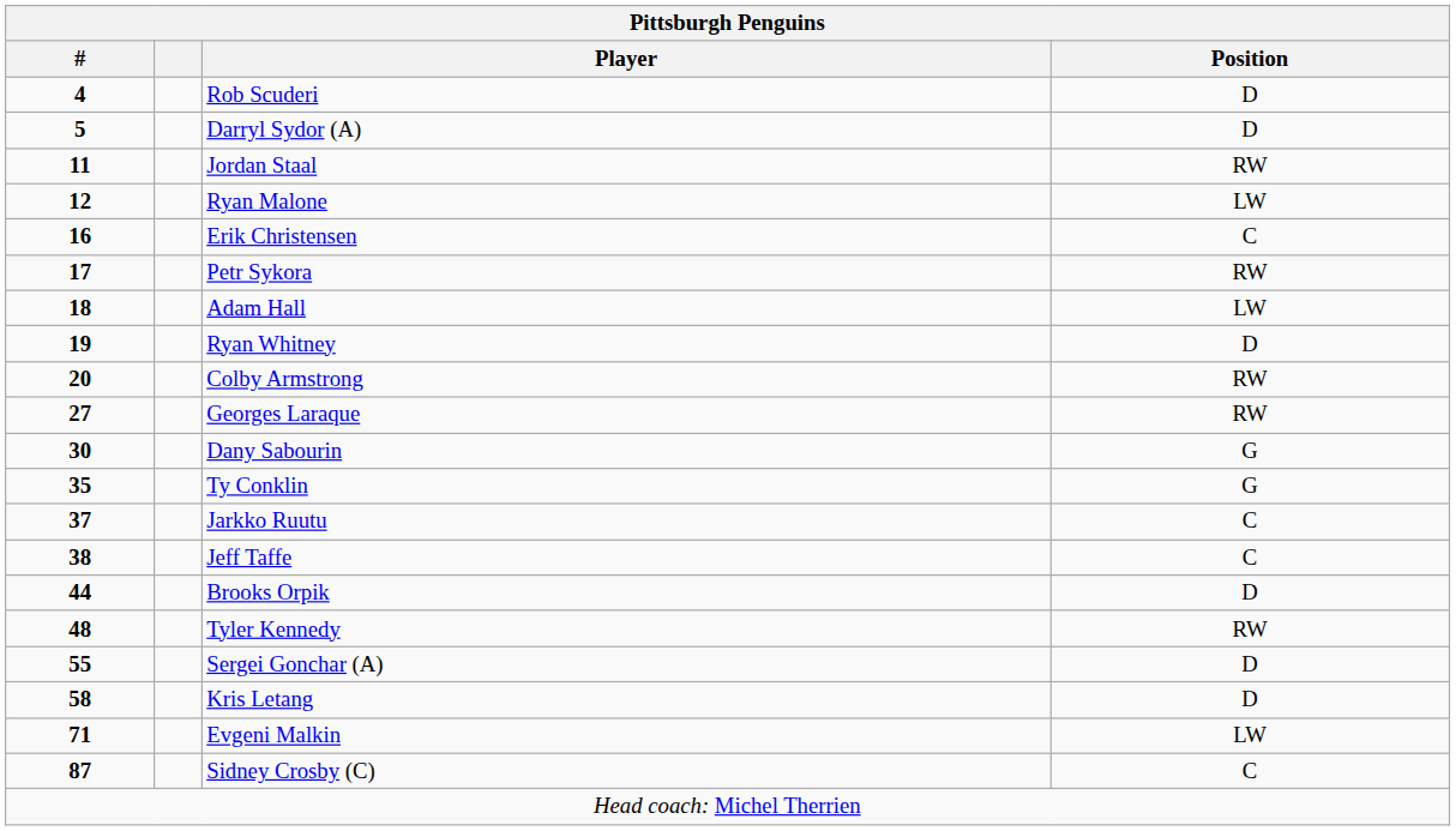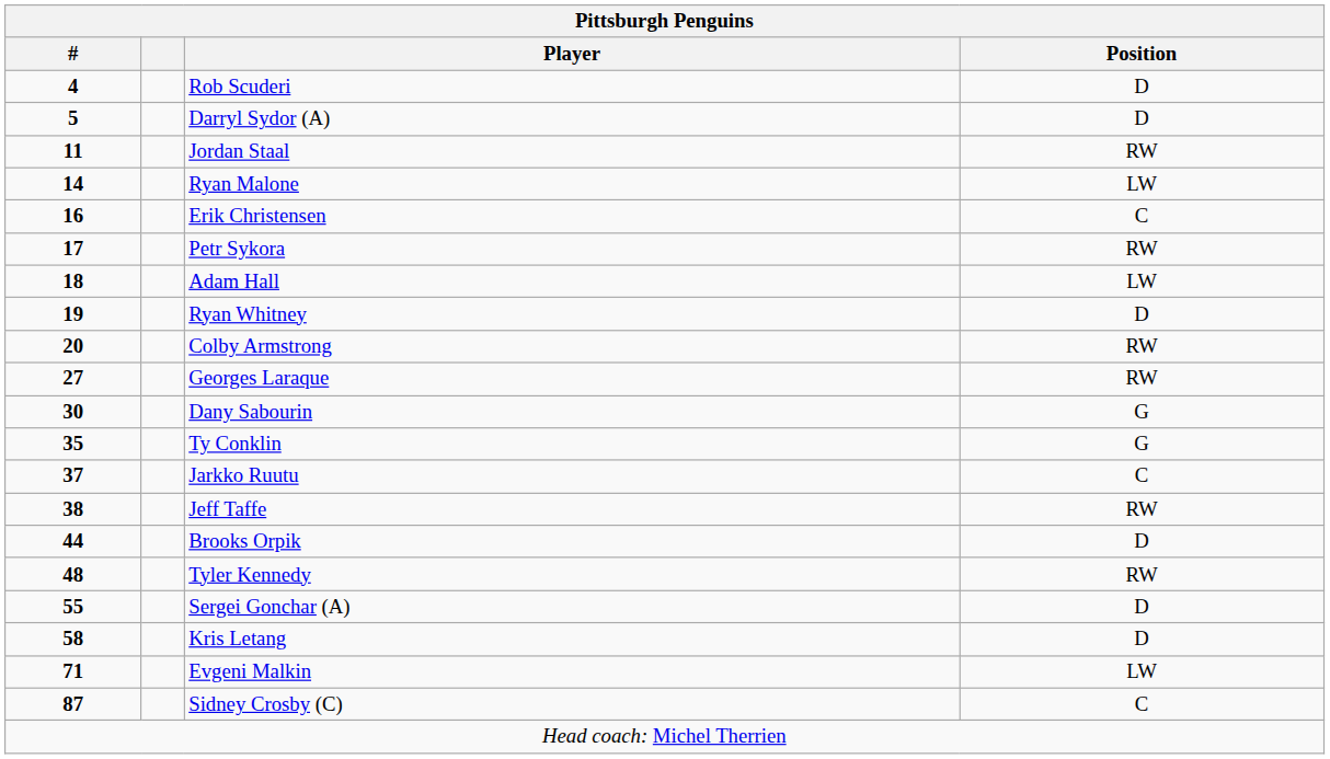 <table width="65%" class="wikitable" style="text-align:center">
 <tr>
 <th colspan=4>Pittsburgh Penguins</th>
 </tr>
 <tr>
 <th>#</th>
 <th></th>
 <th>Player</th>
 <th>Position</th>
 </tr>
 <tr>
 <td><strong>4</strong></td>
 <td></td>
 <td align=left><a href='#'>Rob Scuderi</a></td>
 <td>D</td>
 </tr>
 <tr>
 <td><strong>5</strong></td>
 <td></td>
 <td align=left><a href='#'>Darryl Sydor</a> (A)</td>
 <td>D</td>
 </tr>
 <tr>
 <td><strong>11</strong></td>
 <td></td>
 <td align=left><a href='#'>Jordan Staal</a></td>
 <td>RW</td>
 </tr>
 <tr>
-<td><strong>12</strong></td>
+<td><strong>14</strong></td>
 <td></td>
 <td align=left><a href='#'>Ryan Malone</a></td>
 <td>LW</td>
 </tr>
 <tr>
 <td><strong>16</strong></td>
 <td></td>
 <td align=left><a href='#'>Erik Christensen</a></td>
 <td>C</td>
 </tr>
 <tr>
 <td><strong>17</strong></td>
 <td></td>
 <td align=left><a href='#'>Petr Sykora</a></td>
 <td>RW</td>
 </tr>
 <tr>
 <td><strong>18</strong></td>
 <td></td>
 <td align=left><a href='#'>Adam Hall</a></td>
 <td>LW</td>
 </tr>
 <tr>
 <td><strong>19</strong></td>
 <td></td>
 <td align=left><a href='#'>Ryan Whitney</a></td>
 <td>D</td>
 </tr>
 <tr>
 <td><strong>20</strong></td>
 <td></td>
 <td align=left><a href='#'>Colby Armstrong</a></td>
 <td>RW</td>
 </tr>
 <tr>
 <td><strong>27</strong></td>
 <td></td>
 <td align=left><a href='#'>Georges Laraque</a></td>
 <td>RW</td>
 </tr>
 <tr>
 <td><strong>30</strong></td>
 <td></td>
 <td align=left><a href='#'>Dany Sabourin</a></td>
 <td>G</td>
 </tr>
 <tr>
 <td><strong>35</strong></td>
 <td></td>
 <td align=left><a href='#'>Ty Conklin</a></td>
 <td>G</td>
 </tr>
 <tr>
 <td><strong>37</strong></td>
 <td></td>
 <td align=left><a href='#'>Jarkko Ruutu</a></td>
 <td>C</td>
 </tr>
 <tr>
 <td><strong>38</strong></td>
 <td></td>
 <td align=left><a href='#'>Jeff Taffe</a></td>
-<td>C</td>
+<td>RW</td>
 </tr>
 <tr>
 <td><strong>44</strong></td>
 <td></td>
 <td align=left><a href='#'>Brooks Orpik</a></td>
 <td>D</td>
 </tr>
 <tr>
 <td><strong>48</strong></td>
 <td></td>
 <td align=left><a href='#'>Tyler Kennedy</a></td>
 <td>RW</td>
 </tr>
 <tr>
 <td><strong>55</strong></td>
 <td></td>
 <td align=left><a href='#'>Sergei Gonchar</a> (A)</td>
 <td>D</td>
 </tr>
 <tr>
 <td><strong>58</strong></td>
 <td></td>
 <td align=left><a href='#'>Kris Letang</a></td>
 <td>D</td>
 </tr>
 <tr>
 <td><strong>71</strong></td>
 <td></td>
 <td align=left><a href='#'>Evgeni Malkin</a></td>
 <td>LW</td>
 </tr>
 <tr>
 <td><strong>87</strong></td>
 <td></td>
 <td align=left><a href='#'>Sidney Crosby</a> (C)</td>
 <td>C</td>
 </tr>
 <tr>
 <td colspan=4><em>Head coach:</em>  <a href='#'>Michel Therrien</a></td>
 </tr>
 </table>
